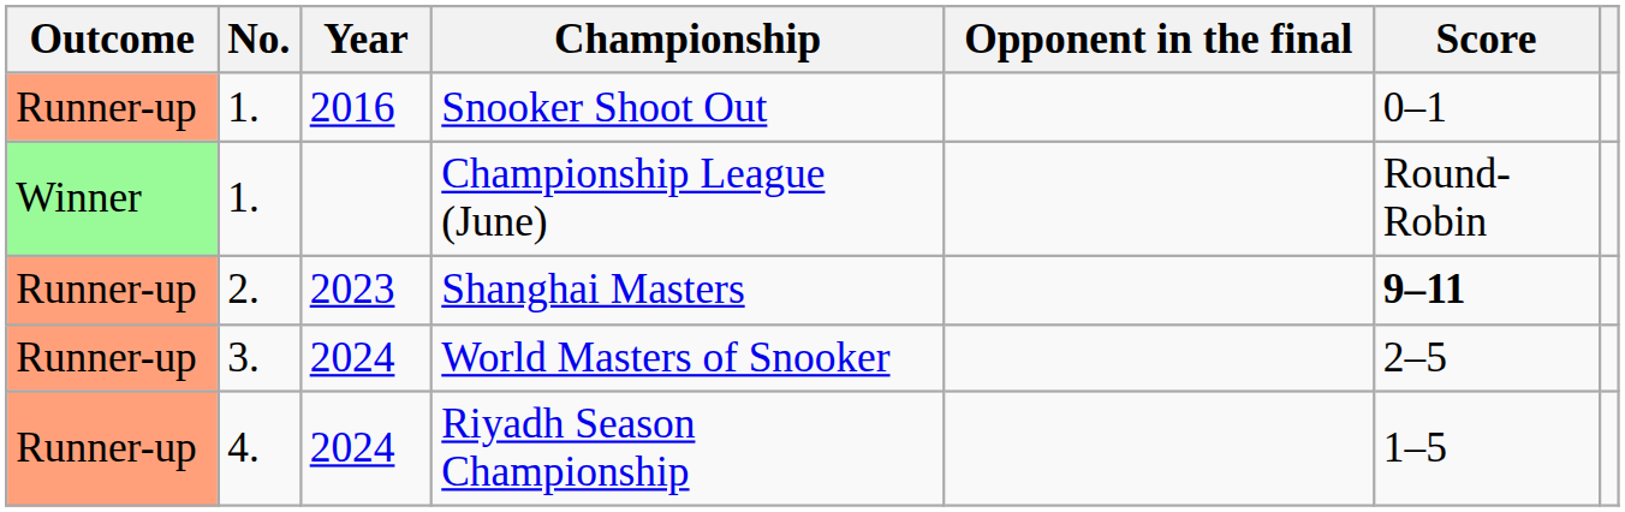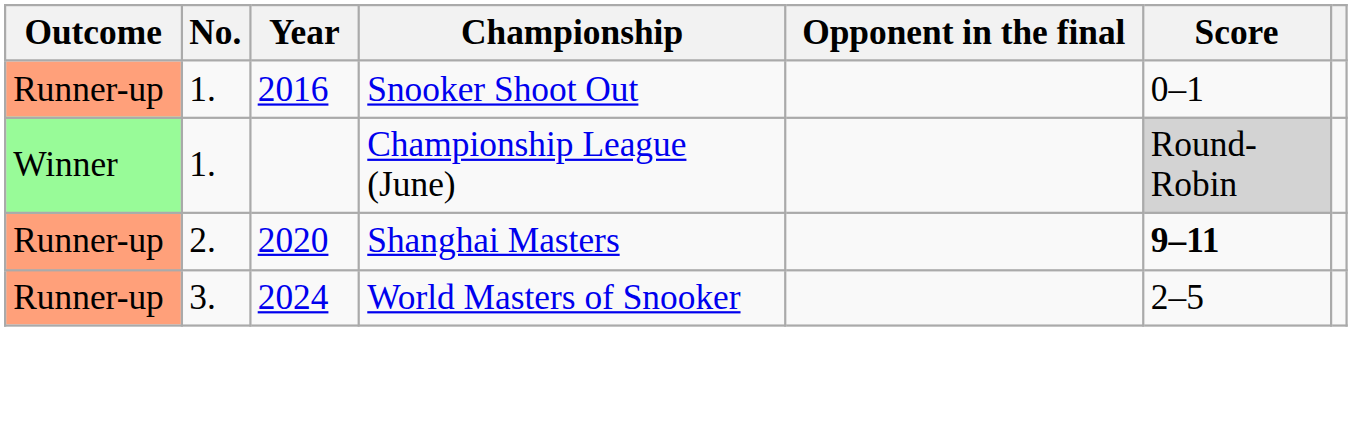 <table class="sortable wikitable">
 <tr>
 <th width="80">Outcome</th>
 <th width="20">No.</th>
 <th width="50">Year</th>
 <th width="250">Championship</th>
 <th width="220">Opponent in the final</th>
 <th width="100">Score</th>
 <th></th>
 </tr>
 <tr>
 <td style="background:#ffa07a;">Runner-up</td>
 <td>1.</td>
 <td><a href='#'>2016</a></td>
 <td><a href='#'>Snooker Shoot Out</a></td>
 <td></td>
 <td>0–1</td>
 <td></td>
 </tr>
 <tr>
 <td style="background:#98FB98">Winner</td>
 <td>1.</td>
 <td></td>
 <td><a href='#'>Championship League</a> (June)</td>
 <td></td>
-<td>Round-Robin</td>
+<td style="background: lightgrey;">Round-Robin</td>
 <td></td>
 </tr>
 <tr>
 <td style="background:#ffa07a;">Runner-up</td>
 <td>2.</td>
-<td><a href='#'>2023</a></td>
+<td><a href='#'>2020</a></td>
 <td><a href='#'>Shanghai Masters</a></td>
 <td></td>
 <td><strong>9–11</strong></td>
 <td></td>
 </tr>
 <tr>
 <td style="background:#ffa07a;">Runner-up</td>
 <td>3.</td>
 <td><a href='#'>2024</a></td>
 <td><a href='#'>World Masters of Snooker</a></td>
 <td></td>
 <td>2–5</td>
 <td></td>
 </tr>
-<tr>
-<td style="background:#ffa07a;">Runner-up</td>
-<td>4.</td>
-<td><a href='#'>2024</a></td>
-<td><a href='#'>Riyadh Season Championship</a></td>
-<td></td>
-<td>1–5</td>
-<td></td>
-</tr>
 </table>
